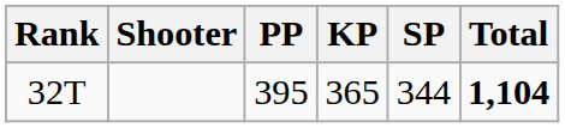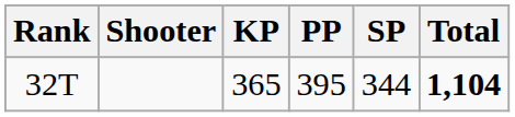 <table class="wikitable " style="text-align: center">
 <tr>
 <th>Rank</th>
 <th>Shooter</th>
+<th>KP</th>
 <th>PP</th>
-<th>KP</th>
 <th>SP</th>
 <th>Total</th>
 </tr>
 <tr>
 <td>32T</td>
 <td align=left></td>
+<td>365</td>
 <td>395</td>
-<td>365</td>
 <td>344</td>
 <td><strong>1,104</strong></td>
 </tr>
 </table>
